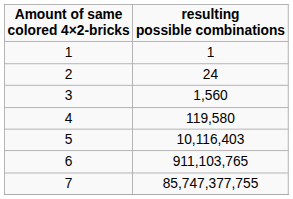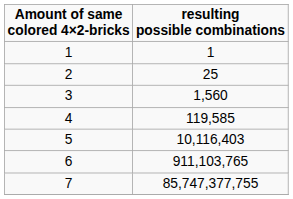 <table class="wikitable left" style="text-align:center">
 <tr>
 <td class="background: #DDF;"><strong>Amount of same<br>colored 4×2-bricks</strong></td>
 <td class="background: #DDF;"><strong>resulting<br>possible combinations</strong></td>
 </tr>
 <tr>
 <td>1</td>
 <td>1</td>
 </tr>
 <tr>
 <td>2</td>
-<td>24</td>
+<td>25</td>
 </tr>
 <tr>
 <td>3</td>
 <td>1,560</td>
 </tr>
 <tr>
 <td>4</td>
-<td>119,580</td>
+<td>119,585</td>
 </tr>
 <tr>
 <td>5</td>
 <td>10,116,403</td>
 </tr>
 <tr>
 <td>6</td>
 <td>911,103,765</td>
 </tr>
 <tr>
 <td>7</td>
 <td>85,747,377,755</td>
 </tr>
 <tr>
 </tr>
 </table>
